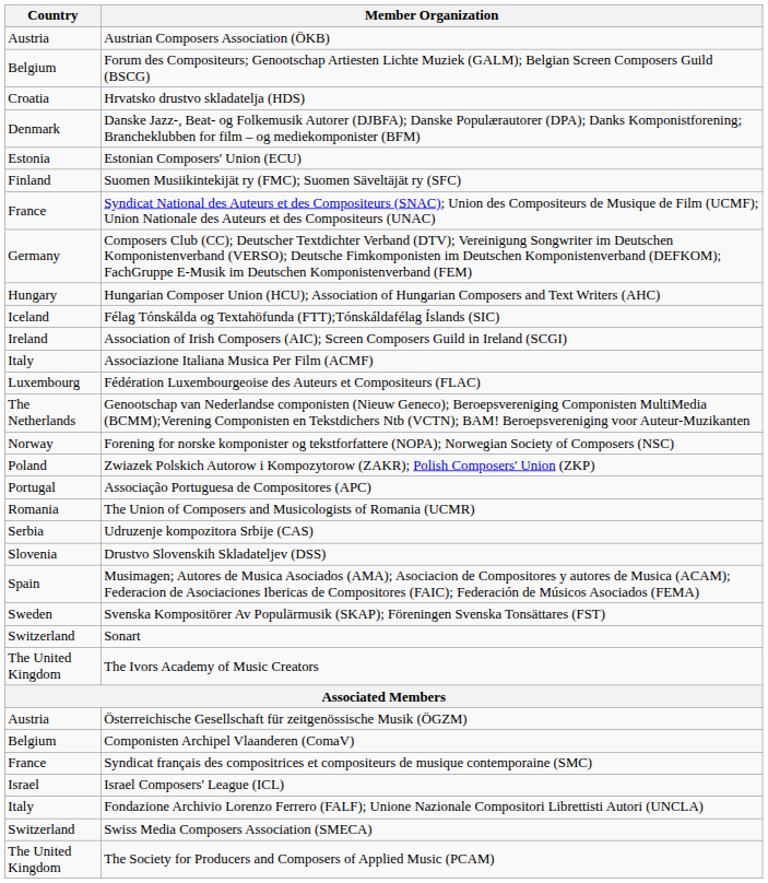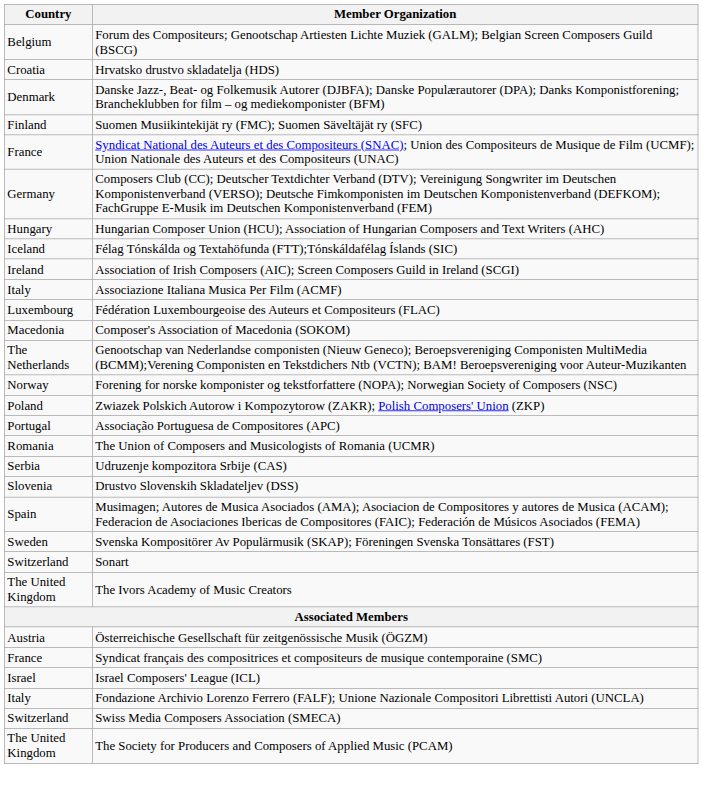 <table class="wikitable">
 <tr>
 <th>Country</th>
 <th>Member Organization</th>
-</tr>
-<tr>
-<td>Austria</td>
-<td>Austrian Composers Association (ÖKB)</td>
 </tr>
 <tr>
 <td>Belgium</td>
 <td>Forum des Compositeurs; Genootschap Artiesten Lichte Muziek (GALM); Belgian Screen Composers Guild (BSCG)</td>
 </tr>
 <tr>
 <td>Croatia</td>
 <td>Hrvatsko drustvo skladatelja (HDS)</td>
 </tr>
 <tr>
 <td>Denmark</td>
 <td>Danske Jazz-, Beat- og Folkemusik Autorer (DJBFA); Danske Populærautorer (DPA); Danks Komponistforening; Brancheklubben for film – og mediekomponister (BFM)</td>
-</tr>
-<tr>
-<td>Estonia</td>
-<td>Estonian Composers' Union (ECU)</td>
 </tr>
 <tr>
 <td>Finland</td>
 <td>Suomen Musiikintekijät ry (FMC); Suomen Säveltäjät ry (SFC)</td>
 </tr>
 <tr>
 <td>France</td>
 <td><a href='#'>Syndicat National des Auteurs et des Compositeurs (SNAC)</a>; Union des Compositeurs de Musique de Film (UCMF); Union Nationale des Auteurs et des Compositeurs (UNAC)</td>
 </tr>
 <tr>
 <td>Germany</td>
 <td>Composers Club (CC); Deutscher Textdichter Verband (DTV); Vereinigung Songwriter im Deutschen Komponistenverband (VERSO); Deutsche Fimkomponisten im Deutschen Komponistenverband (DEFKOM); FachGruppe E-Musik im Deutschen Komponistenverband (FEM)</td>
 </tr>
 <tr>
 <td>Hungary</td>
 <td>Hungarian Composer Union (HCU); Association of Hungarian Composers and Text Writers (AHC)</td>
 </tr>
 <tr>
 <td>Iceland</td>
 <td>Félag Tónskálda og Textahöfunda (FTT);Tónskáldafélag Íslands (SIC)</td>
 </tr>
 <tr>
 <td>Ireland</td>
 <td>Association of Irish Composers (AIC); Screen Composers Guild in Ireland (SCGI)</td>
 </tr>
 <tr>
 <td>Italy</td>
 <td>Associazione Italiana Musica Per Film (ACMF)</td>
 </tr>
 <tr>
 <td>Luxembourg</td>
 <td>Fédération Luxembourgeoise des Auteurs et Compositeurs (FLAC)</td>
+</tr>
+<tr>
+<td>Macedonia</td>
+<td>Composer's Association of Macedonia (SOKOM)</td>
 </tr>
 <tr>
 <td>The Netherlands</td>
 <td>Genootschap van Nederlandse componisten (Nieuw Geneco); Beroepsvereniging Componisten MultiMedia (BCMM);Verening Componisten en Tekstdichers Ntb (VCTN); BAM! Beroepsvereniging voor Auteur-Muzikanten</td>
 </tr>
 <tr>
 <td>Norway</td>
 <td>Forening for norske komponister og tekstforfattere (NOPA); Norwegian Society of Composers (NSC)</td>
 </tr>
 <tr>
 <td>Poland</td>
 <td>Zwiazek Polskich Autorow i Kompozytorow (ZAKR); <a href='#'>Polish Composers' Union</a> (ZKP)</td>
 </tr>
 <tr>
 <td>Portugal</td>
 <td>Associação Portuguesa de Compositores (APC)</td>
 </tr>
 <tr>
 <td>Romania</td>
 <td>The Union of Composers and Musicologists of Romania (UCMR)</td>
 </tr>
 <tr>
 <td>Serbia</td>
 <td>Udruzenje kompozitora Srbije (CAS)</td>
 </tr>
 <tr>
 <td>Slovenia</td>
 <td>Drustvo Slovenskih Skladateljev (DSS)</td>
 </tr>
 <tr>
 <td>Spain</td>
 <td>Musimagen; Autores de Musica Asociados (AMA); Asociacion de Compositores y autores de Musica (ACAM); Federacion de Asociaciones Ibericas de Compositores (FAIC); Federación de Músicos Asociados (FEMA)</td>
 </tr>
 <tr>
 <td>Sweden</td>
 <td>Svenska Kompositörer Av Populärmusik (SKAP); Föreningen Svenska Tonsättares (FST)</td>
 </tr>
 <tr>
 <td>Switzerland</td>
 <td>Sonart</td>
 </tr>
 <tr>
 <td>The United Kingdom</td>
 <td>The Ivors Academy of Music Creators</td>
 </tr>
 <tr>
 <th colspan="2">Associated Members</th>
 </tr>
 <tr>
 <td>Austria</td>
 <td>Österreichische Gesellschaft für zeitgenössische Musik (ÖGZM)</td>
 </tr>
 <tr>
-<td>Belgium</td>
-<td>Componisten Archipel Vlaanderen (ComaV)</td>
-</tr>
-<tr>
 <td>France</td>
 <td>Syndicat français des compositrices et compositeurs de musique contemporaine (SMC)</td>
 </tr>
 <tr>
 <td>Israel</td>
 <td>Israel Composers' League (ICL)</td>
 </tr>
 <tr>
 <td>Italy</td>
 <td>Fondazione Archivio Lorenzo Ferrero (FALF); Unione Nazionale Compositori Librettisti Autori (UNCLA)</td>
 </tr>
 <tr>
 <td>Switzerland</td>
 <td>Swiss Media Composers Association (SMECA)</td>
 </tr>
 <tr>
 <td>The United Kingdom</td>
 <td>The Society for Producers and Composers of Applied Music (PCAM)</td>
 </tr>
 </table>
